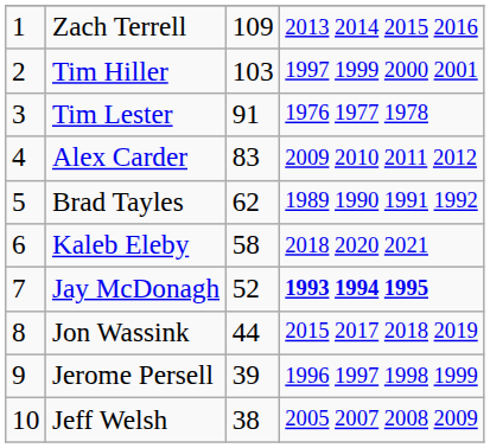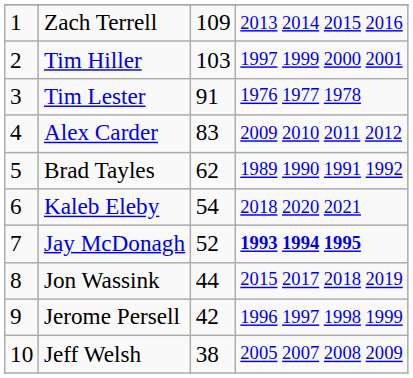 <table class="wikitable">
 <tr>
 </tr>
 <tr>
 <td>1</td>
 <td>Zach Terrell</td>
 <td><abbr>109</abbr></td>
 <td style="font-size:80%;"><a href='#'>2013</a> <a href='#'>2014</a> <a href='#'>2015</a> <a href='#'>2016</a></td>
 </tr>
 <tr>
 <td>2</td>
 <td><a href='#'>Tim Hiller</a></td>
 <td><abbr>103</abbr></td>
 <td style="font-size:80%;"><a href='#'>1997</a> <a href='#'>1999</a> <a href='#'>2000</a> <a href='#'>2001</a></td>
 </tr>
 <tr>
 <td>3</td>
 <td><a href='#'>Tim Lester</a></td>
 <td><abbr>91</abbr></td>
 <td style="font-size:80%;"><a href='#'>1976</a> <a href='#'>1977</a> <a href='#'>1978</a></td>
 </tr>
 <tr>
 <td>4</td>
 <td><a href='#'>Alex Carder</a></td>
 <td><abbr>83</abbr></td>
 <td style="font-size:80%;"><a href='#'>2009</a> <a href='#'>2010</a> <a href='#'>2011</a> <a href='#'>2012</a></td>
 </tr>
 <tr>
 <td>5</td>
 <td>Brad Tayles</td>
 <td><abbr>62</abbr></td>
 <td style="font-size:80%;"><a href='#'>1989</a> <a href='#'>1990</a> <a href='#'>1991</a> <a href='#'>1992</a></td>
 </tr>
 <tr>
 <td>6</td>
 <td><a href='#'>Kaleb Eleby</a></td>
-<td><abbr>58</abbr></td>
+<td><abbr>54</abbr></td>
 <td style="font-size:80%;"><a href='#'>2018</a> <a href='#'>2020</a> <a href='#'>2021</a></td>
 </tr>
 <tr>
 <td>7</td>
 <td><a href='#'>Jay McDonagh</a></td>
 <td><abbr>52</abbr></td>
 <td style="font-size:80%;"><strong><a href='#'>1993</a> <a href='#'>1994</a> <a href='#'>1995</a></strong></td>
 </tr>
 <tr>
 <td>8</td>
 <td>Jon Wassink</td>
 <td><abbr>44</abbr></td>
 <td style="font-size:80%;"><a href='#'>2015</a> <a href='#'>2017</a> <a href='#'>2018</a> <a href='#'>2019</a></td>
 </tr>
 <tr>
 <td>9</td>
 <td>Jerome Persell</td>
-<td><abbr>39</abbr></td>
+<td><abbr>42</abbr></td>
 <td style="font-size:80%;"><a href='#'>1996</a> <a href='#'>1997</a> <a href='#'>1998</a> <a href='#'>1999</a></td>
 </tr>
 <tr>
 <td>10</td>
 <td>Jeff Welsh</td>
 <td><abbr>38</abbr></td>
 <td style="font-size:80%;"><a href='#'>2005</a> <a href='#'>2007</a> <a href='#'>2008</a> <a href='#'>2009</a></td>
 </tr>
 </table>
